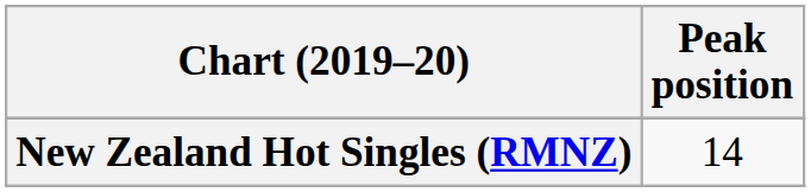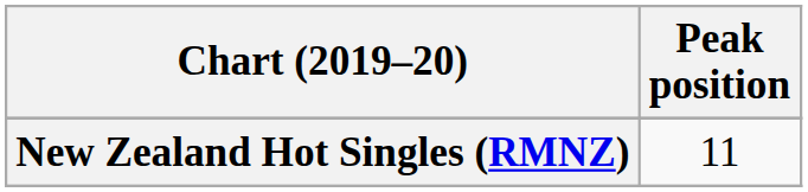 <table class="wikitable sortable plainrowheaders" style="text-align:center">
 <tr>
 <th scope="col">Chart (2019–20)</th>
 <th scope="col">Peak<br>position</th>
 </tr>
 <tr>
 </tr>
 <tr>
 <th scope="row">New Zealand Hot Singles (<a href='#'>RMNZ</a>)</th>
-<td>14</td>
+<td>11</td>
 </tr>
 <tr>
 </tr>
 <tr>
 </tr>
 </table>
